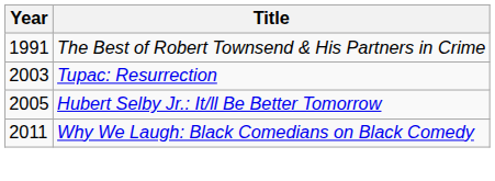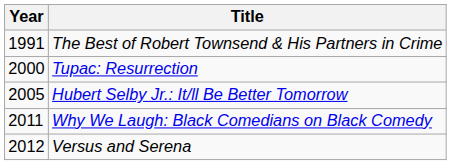 <table class="wikitable plainrowheaders sortable" style="margin-right: 0;">
 <tr>
 <th>Year</th>
 <th>Title</th>
 </tr>
 <tr>
 <td>1991</td>
 <td><em>The Best of Robert Townsend & His Partners in Crime</em></td>
 </tr>
 <tr>
-<td>2003</td>
+<td>2000</td>
 <td><em><a href='#'>Tupac: Resurrection</a></em></td>
 </tr>
 <tr>
 <td>2005</td>
 <td><em><a href='#'>Hubert Selby Jr.: It/ll Be Better Tomorrow</a></em></td>
 </tr>
 <tr>
 <td>2011</td>
 <td><em><a href='#'>Why We Laugh: Black Comedians on Black Comedy</a></em></td>
 </tr>
+<tr>
+<td>2012</td>
+<td><em>Versus and Serena</em></td>
+</tr>
 </table>
